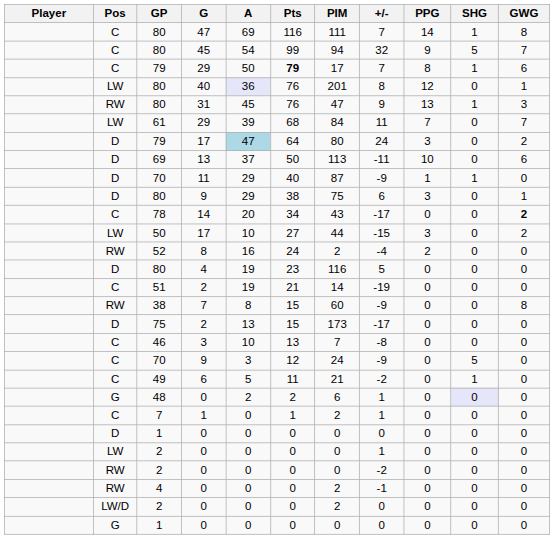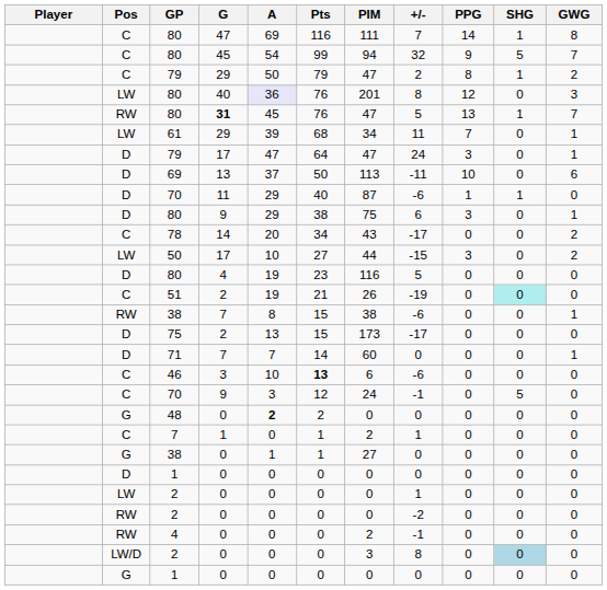 <table class="wikitable sortable" width="60%">
 <tr ALIGN="center">
 <th bgcolor="#DDDDFF" width="10%">Player</th>
 <th bgcolor="#DDDDFF" width="3%" title="Position">Pos</th>
 <th bgcolor="#DDDDFF" width="5%" title="Games played">GP</th>
 <th bgcolor="#DDDDFF" width="5%" title="Goals">G</th>
 <th bgcolor="#DDDDFF" width="5%" title="Assists">A</th>
 <th bgcolor="#DDDDFF" width="5%" title="Points">Pts</th>
 <th bgcolor="#DDDDFF" width="5%" title="Penalties in Minutes">PIM</th>
 <th bgcolor="#DDDDFF" width="5%" title="Plus/minus">+/-</th>
 <th bgcolor="#DDDDFF" width="5%" title="Power play goals">PPG</th>
 <th bgcolor="#DDDDFF" width="5%" title="Short-handed goals">SHG</th>
 <th bgcolor="#DDDDFF" width="5%" title="Game-winning goals">GWG</th>
 </tr>
 <tr align="center">
 <td align="right"></td>
 <td>C</td>
 <td>80</td>
 <td>47</td>
 <td>69</td>
 <td>116</td>
 <td>111</td>
 <td>7</td>
 <td>14</td>
 <td>1</td>
 <td>8</td>
 </tr>
 <tr align="center">
 <td align="right"></td>
 <td>C</td>
 <td>80</td>
 <td>45</td>
 <td>54</td>
 <td>99</td>
 <td>94</td>
 <td>32</td>
 <td>9</td>
 <td>5</td>
 <td>7</td>
 </tr>
 <tr align="center">
 <td align="right"></td>
 <td>C</td>
 <td>79</td>
 <td>29</td>
 <td>50</td>
-<td><strong>79</strong></td>
-<td>17</td>
-<td>7</td>
+<td>79</td>
+<td>47</td>
+<td>2</td>
 <td>8</td>
 <td>1</td>
-<td>6</td>
+<td>2</td>
 </tr>
 <tr align="center">
 <td align="right"></td>
 <td>LW</td>
 <td>80</td>
 <td>40</td>
 <td style="background: lavender;">36</td>
 <td>76</td>
 <td>201</td>
 <td>8</td>
 <td>12</td>
 <td>0</td>
-<td>1</td>
+<td>3</td>
 </tr>
 <tr align="center">
 <td align="right"></td>
 <td>RW</td>
 <td>80</td>
-<td>31</td>
+<td><strong>31</strong></td>
 <td>45</td>
 <td>76</td>
 <td>47</td>
-<td>9</td>
+<td>5</td>
 <td>13</td>
 <td>1</td>
-<td>3</td>
+<td>7</td>
 </tr>
 <tr align="center">
 <td align="right"></td>
 <td>LW</td>
 <td>61</td>
 <td>29</td>
 <td>39</td>
 <td>68</td>
-<td>84</td>
+<td>34</td>
 <td>11</td>
 <td>7</td>
 <td>0</td>
-<td>7</td>
+<td>1</td>
 </tr>
 <tr align="center">
 <td align="right"></td>
 <td>D</td>
 <td>79</td>
 <td>17</td>
-<td style="background: lightblue;">47</td>
+<td>47</td>
 <td>64</td>
-<td>80</td>
+<td>47</td>
 <td>24</td>
 <td>3</td>
 <td>0</td>
-<td>2</td>
+<td>1</td>
 </tr>
 <tr align="center">
 <td align="right"></td>
 <td>D</td>
 <td>69</td>
 <td>13</td>
 <td>37</td>
 <td>50</td>
 <td>113</td>
 <td>-11</td>
 <td>10</td>
 <td>0</td>
 <td>6</td>
 </tr>
 <tr align="center">
 <td align="right"></td>
 <td>D</td>
 <td>70</td>
 <td>11</td>
 <td>29</td>
 <td>40</td>
 <td>87</td>
-<td>-9</td>
+<td>-6</td>
 <td>1</td>
 <td>1</td>
 <td>0</td>
 </tr>
 <tr align="center">
 <td align="right"></td>
 <td>D</td>
 <td>80</td>
 <td>9</td>
 <td>29</td>
 <td>38</td>
 <td>75</td>
 <td>6</td>
 <td>3</td>
 <td>0</td>
 <td>1</td>
 </tr>
 <tr align="center">
 <td align="right"></td>
 <td>C</td>
 <td>78</td>
 <td>14</td>
 <td>20</td>
 <td>34</td>
 <td>43</td>
 <td>-17</td>
 <td>0</td>
 <td>0</td>
-<td><strong>2</strong></td>
+<td>2</td>
 </tr>
 <tr align="center">
 <td align="right"></td>
 <td>LW</td>
 <td>50</td>
 <td>17</td>
 <td>10</td>
 <td>27</td>
 <td>44</td>
 <td>-15</td>
 <td>3</td>
 <td>0</td>
 <td>2</td>
-</tr>
-<tr align="center">
-<td align="right"></td>
-<td>RW</td>
-<td>52</td>
-<td>8</td>
-<td>16</td>
-<td>24</td>
-<td>2</td>
-<td>-4</td>
-<td>2</td>
-<td>0</td>
-<td>0</td>
 </tr>
 <tr align="center">
 <td align="right"></td>
 <td>D</td>
 <td>80</td>
 <td>4</td>
 <td>19</td>
 <td>23</td>
 <td>116</td>
 <td>5</td>
 <td>0</td>
 <td>0</td>
 <td>0</td>
 </tr>
 <tr align="center">
 <td align="right"></td>
 <td>C</td>
 <td>51</td>
 <td>2</td>
 <td>19</td>
 <td>21</td>
-<td>14</td>
+<td>26</td>
 <td>-19</td>
 <td>0</td>
-<td>0</td>
+<td style="background: paleturquoise;">0</td>
 <td>0</td>
 </tr>
 <tr align="center">
 <td align="right"></td>
 <td>RW</td>
 <td>38</td>
 <td>7</td>
 <td>8</td>
 <td>15</td>
-<td>60</td>
-<td>-9</td>
+<td>38</td>
+<td>-6</td>
 <td>0</td>
 <td>0</td>
-<td>8</td>
+<td>1</td>
 </tr>
 <tr align="center">
 <td align="right"></td>
 <td>D</td>
 <td>75</td>
 <td>2</td>
 <td>13</td>
 <td>15</td>
 <td>173</td>
 <td>-17</td>
 <td>0</td>
 <td>0</td>
 <td>0</td>
 </tr>
 <tr align="center">
 <td align="right"></td>
+<td>D</td>
+<td>71</td>
+<td>7</td>
+<td>7</td>
+<td>14</td>
+<td>60</td>
+<td>0</td>
+<td>0</td>
+<td>0</td>
+<td>1</td>
+</tr>
+<tr align="center">
+<td align="right"></td>
 <td>C</td>
 <td>46</td>
 <td>3</td>
 <td>10</td>
-<td>13</td>
-<td>7</td>
-<td>-8</td>
+<td><strong>13</strong></td>
+<td>6</td>
+<td>-6</td>
 <td>0</td>
 <td>0</td>
 <td>0</td>
 </tr>
 <tr align="center">
 <td align="right"></td>
 <td>C</td>
 <td>70</td>
 <td>9</td>
 <td>3</td>
 <td>12</td>
 <td>24</td>
-<td>-9</td>
+<td>-1</td>
 <td>0</td>
 <td>5</td>
-<td>0</td>
-</tr>
-<tr align="center">
-<td align="right"></td>
-<td>C</td>
-<td>49</td>
-<td>6</td>
-<td>5</td>
-<td>11</td>
-<td>21</td>
-<td>-2</td>
-<td>0</td>
-<td>1</td>
 <td>0</td>
 </tr>
 <tr align="center">
 <td align="right"></td>
 <td>G</td>
 <td>48</td>
 <td>0</td>
+<td><strong>2</strong></td>
 <td>2</td>
-<td>2</td>
-<td>6</td>
-<td>1</td>
 <td>0</td>
-<td style="background: lavender;">0</td>
+<td>0</td>
+<td>0</td>
+<td>0</td>
 <td>0</td>
 </tr>
 <tr align="center">
 <td align="right"></td>
 <td>C</td>
 <td>7</td>
 <td>1</td>
 <td>0</td>
 <td>1</td>
 <td>2</td>
 <td>1</td>
+<td>0</td>
+<td>0</td>
+<td>0</td>
+</tr>
+<tr align="center">
+<td align="right"></td>
+<td>G</td>
+<td>38</td>
+<td>0</td>
+<td>1</td>
+<td>1</td>
+<td>27</td>
+<td>0</td>
 <td>0</td>
 <td>0</td>
 <td>0</td>
 </tr>
 <tr align="center">
 <td align="right"></td>
 <td>D</td>
 <td>1</td>
 <td>0</td>
 <td>0</td>
 <td>0</td>
 <td>0</td>
 <td>0</td>
 <td>0</td>
 <td>0</td>
 <td>0</td>
 </tr>
 <tr align="center">
 <td align="right"></td>
 <td>LW</td>
 <td>2</td>
 <td>0</td>
 <td>0</td>
 <td>0</td>
 <td>0</td>
 <td>1</td>
 <td>0</td>
 <td>0</td>
 <td>0</td>
 </tr>
 <tr align="center">
 <td align="right"></td>
 <td>RW</td>
 <td>2</td>
 <td>0</td>
 <td>0</td>
 <td>0</td>
 <td>0</td>
 <td>-2</td>
 <td>0</td>
 <td>0</td>
 <td>0</td>
 </tr>
 <tr align="center">
 <td align="right"></td>
 <td>RW</td>
 <td>4</td>
 <td>0</td>
 <td>0</td>
 <td>0</td>
 <td>2</td>
 <td>-1</td>
 <td>0</td>
 <td>0</td>
 <td>0</td>
 </tr>
 <tr align="center">
 <td align="right"></td>
 <td>LW/D</td>
 <td>2</td>
 <td>0</td>
 <td>0</td>
 <td>0</td>
-<td>2</td>
+<td>3</td>
+<td>8</td>
 <td>0</td>
-<td>0</td>
-<td>0</td>
+<td style="background: lightblue;">0</td>
 <td>0</td>
 </tr>
 <tr align="center">
 <td align="right"></td>
 <td>G</td>
 <td>1</td>
 <td>0</td>
 <td>0</td>
 <td>0</td>
 <td>0</td>
 <td>0</td>
 <td>0</td>
 <td>0</td>
 <td>0</td>
 </tr>
 </table>
